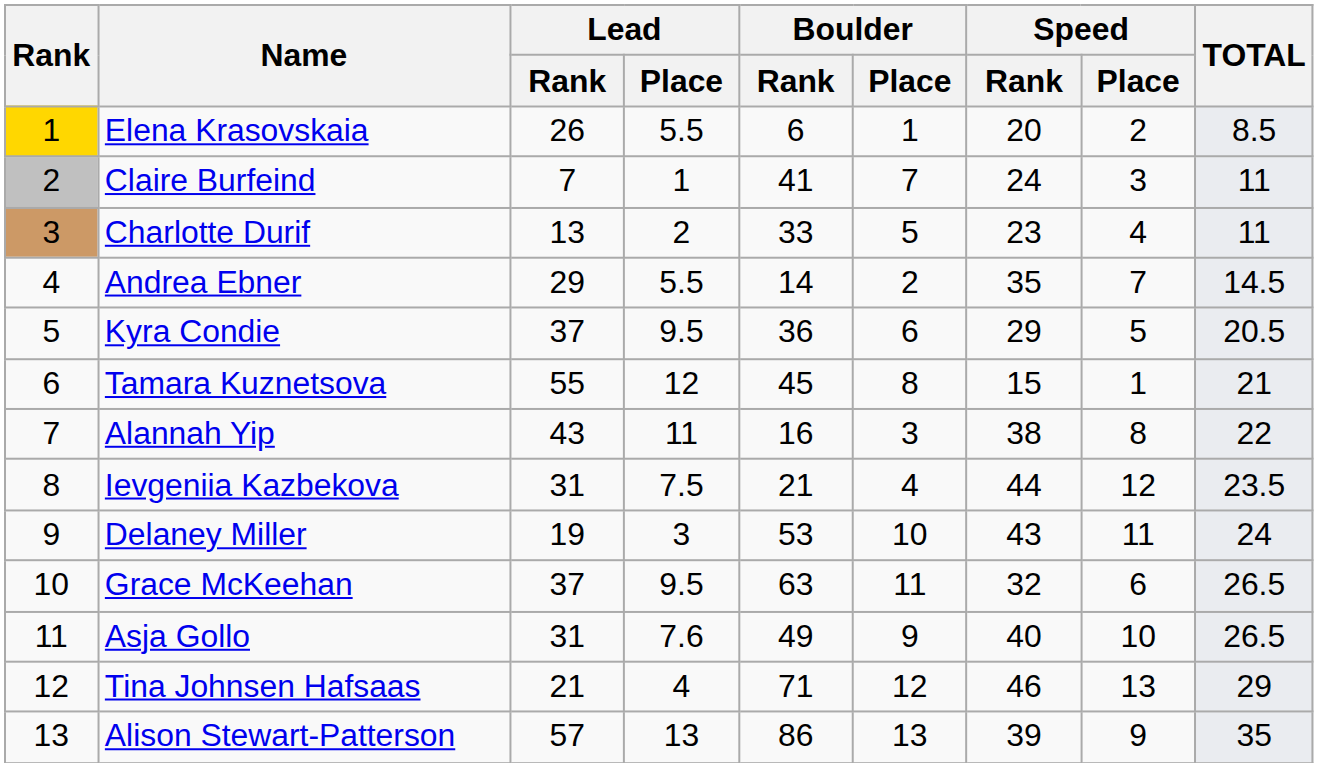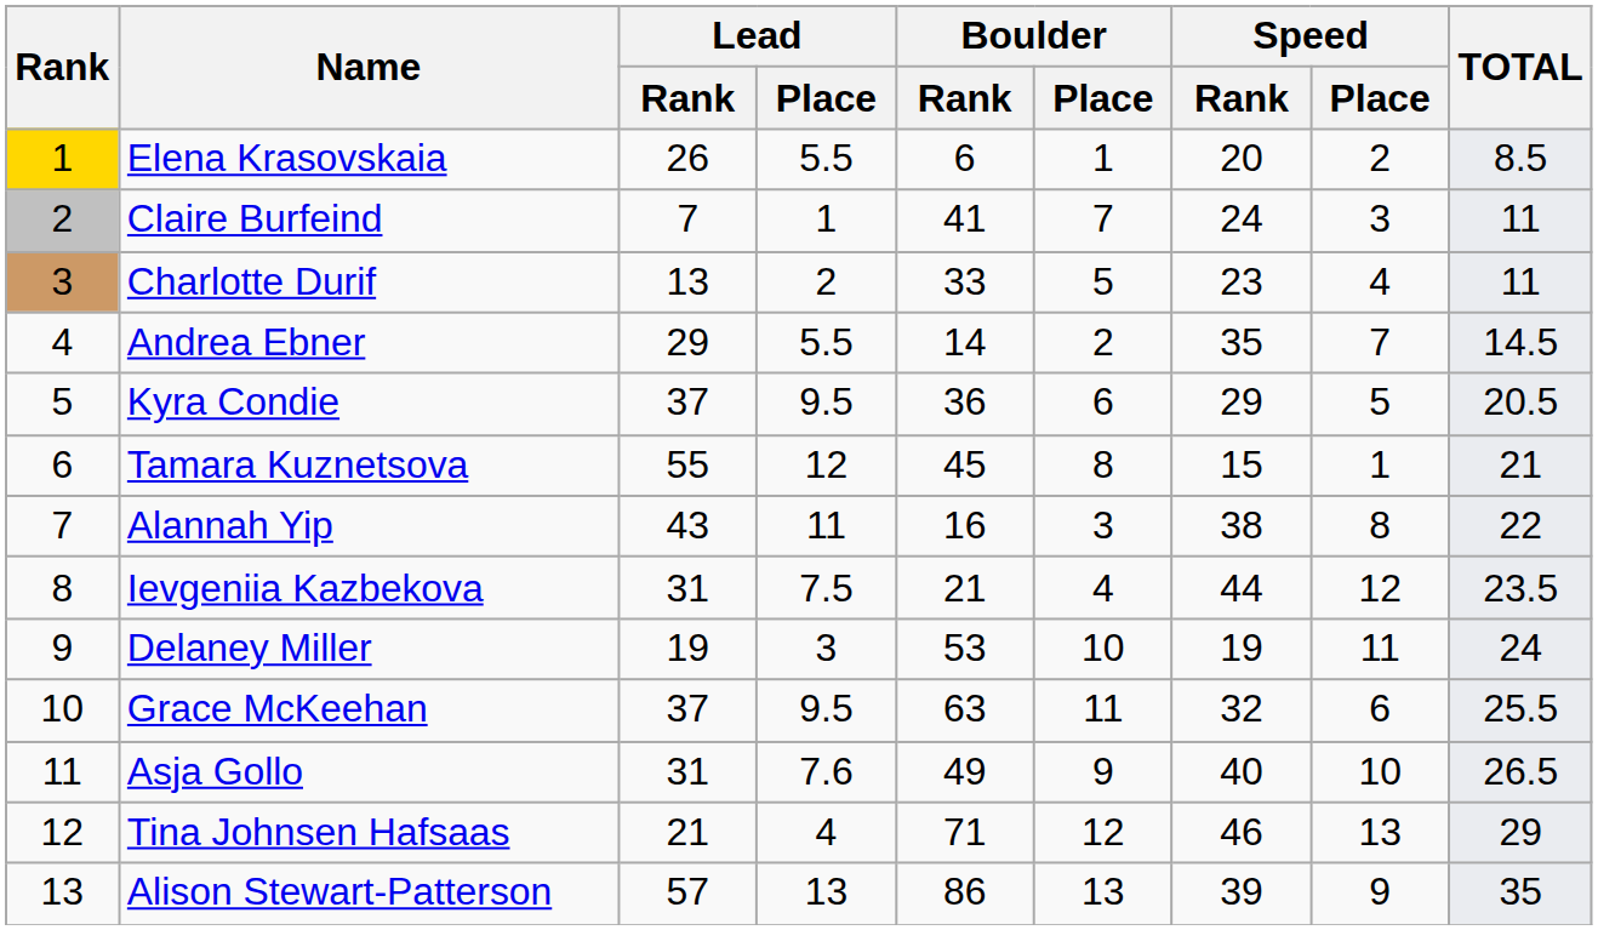 <table class="wikitable sortable">
 <tr>
 <th rowspan="2">Rank</th>
 <th rowspan="2" width="200">Name</th>
 <th colspan=2>Lead</th>
 <th colspan=2>Boulder</th>
 <th colspan=2>Speed</th>
 <th rowspan="2">TOTAL</th>
 </tr>
 <tr>
 <th>Rank</th>
 <th>Place</th>
 <th>Rank</th>
 <th>Place</th>
 <th>Rank</th>
 <th>Place</th>
 </tr>
 <tr>
 <td align="center" style="background: gold">1</td>
 <td> <a href='#'>Elena Krasovskaia</a></td>
 <td align="center" width="50">26</td>
 <td align="center" width="50">5.5</td>
 <td align="center" width="50">6</td>
 <td align="center" width="50">1</td>
 <td align="center" width="50">20</td>
 <td align="center" width="50">2</td>
 <td align="center" style="background:#eaecf0">8.5</td>
 </tr>
 <tr>
 <td align="center" style="background: silver">2</td>
 <td> <a href='#'>Claire Burfeind</a></td>
 <td align="center">7</td>
 <td align="center">1</td>
 <td align="center">41</td>
 <td align="center">7</td>
 <td align="center">24</td>
 <td align="center">3</td>
 <td align="center" style="background:#eaecf0">11</td>
 </tr>
 <tr>
 <td align="center" style="background: #cc9966">3</td>
 <td> <a href='#'>Charlotte Durif</a></td>
 <td align="center">13</td>
 <td align="center">2</td>
 <td align="center">33</td>
 <td align="center">5</td>
 <td align="center">23</td>
 <td align="center">4</td>
 <td align="center" style="background:#eaecf0">11</td>
 </tr>
 <tr>
 <td align="center">4</td>
 <td> <a href='#'>Andrea Ebner</a></td>
 <td align="center">29</td>
 <td align="center">5.5</td>
 <td align="center">14</td>
 <td align="center">2</td>
 <td align="center">35</td>
 <td align="center">7</td>
 <td align="center" style="background:#eaecf0">14.5</td>
 </tr>
 <tr>
 <td align="center">5</td>
 <td> <a href='#'>Kyra Condie</a></td>
 <td align="center">37</td>
 <td align="center">9.5</td>
 <td align="center">36</td>
 <td align="center">6</td>
 <td align="center">29</td>
 <td align="center">5</td>
 <td align="center" style="background:#eaecf0">20.5</td>
 </tr>
 <tr>
 <td align="center">6</td>
 <td> <a href='#'>Tamara Kuznetsova</a></td>
 <td align="center">55</td>
 <td align="center">12</td>
 <td align="center">45</td>
 <td align="center">8</td>
 <td align="center">15</td>
 <td align="center">1</td>
 <td align="center" style="background:#eaecf0">21</td>
 </tr>
 <tr>
 <td align="center">7</td>
 <td> <a href='#'>Alannah Yip</a></td>
 <td align="center">43</td>
 <td align="center">11</td>
 <td align="center">16</td>
 <td align="center">3</td>
 <td align="center">38</td>
 <td align="center">8</td>
 <td align="center" style="background:#eaecf0">22</td>
 </tr>
 <tr>
 <td align="center">8</td>
 <td> <a href='#'>Ievgeniia Kazbekova</a></td>
 <td align="center">31</td>
 <td align="center">7.5</td>
 <td align="center">21</td>
 <td align="center">4</td>
 <td align="center">44</td>
 <td align="center">12</td>
 <td align="center" style="background:#eaecf0">23.5</td>
 </tr>
 <tr>
 <td align="center">9</td>
 <td> <a href='#'>Delaney Miller</a></td>
 <td align="center">19</td>
 <td align="center">3</td>
 <td align="center">53</td>
 <td align="center">10</td>
-<td align="center">43</td>
+<td align="center">19</td>
 <td align="center">11</td>
 <td align="center" style="background:#eaecf0">24</td>
 </tr>
 <tr>
 <td align="center">10</td>
 <td> <a href='#'>Grace McKeehan</a></td>
 <td align="center">37</td>
 <td align="center">9.5</td>
 <td align="center">63</td>
 <td align="center">11</td>
 <td align="center">32</td>
 <td align="center">6</td>
-<td align="center" style="background:#eaecf0">26.5</td>
+<td align="center" style="background:#eaecf0">25.5</td>
 </tr>
 <tr>
 <td align="center">11</td>
 <td> <a href='#'>Asja Gollo</a></td>
 <td align="center">31</td>
 <td align="center">7.6</td>
 <td align="center">49</td>
 <td align="center">9</td>
 <td align="center">40</td>
 <td align="center">10</td>
 <td align="center" style="background:#eaecf0">26.5</td>
 </tr>
 <tr>
 <td align="center">12</td>
 <td> <a href='#'>Tina Johnsen Hafsaas</a></td>
 <td align="center">21</td>
 <td align="center">4</td>
 <td align="center">71</td>
 <td align="center">12</td>
 <td align="center">46</td>
 <td align="center">13</td>
 <td align="center" style="background:#eaecf0">29</td>
 </tr>
 <tr>
 <td align="center">13</td>
 <td> <a href='#'>Alison Stewart-Patterson</a></td>
 <td align="center">57</td>
 <td align="center">13</td>
 <td align="center">86</td>
 <td align="center">13</td>
 <td align="center">39</td>
 <td align="center">9</td>
 <td align="center" style="background:#eaecf0">35</td>
 </tr>
 </table>
